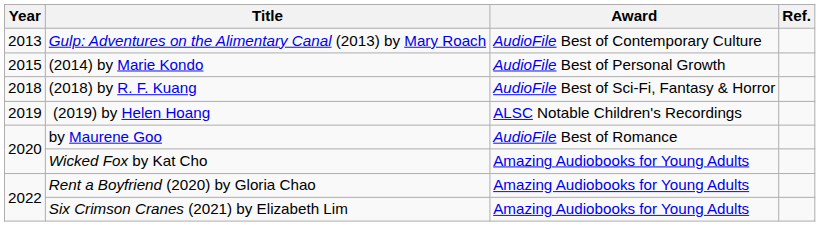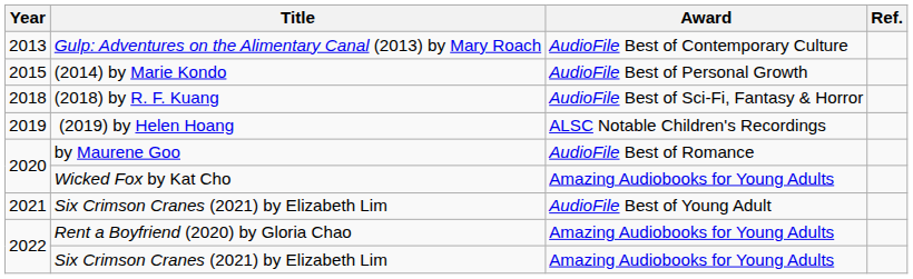 <table class="wikitable sortable mw-collapsible">
 <tr>
 <th>Year</th>
 <th>Title</th>
 <th>Award</th>
 <th>Ref.</th>
 </tr>
 <tr>
 <td>2013</td>
 <td><em><a href='#'>Gulp: Adventures on the Alimentary Canal</a></em> (2013) by <a href='#'>Mary Roach</a></td>
 <td><em><a href='#'>AudioFile</a></em> Best of Contemporary Culture</td>
 <td></td>
 </tr>
 <tr>
 <td>2015</td>
 <td><em></em> (2014) by <a href='#'>Marie Kondo</a></td>
 <td><em><a href='#'>AudioFile</a></em> Best of Personal Growth</td>
 <td></td>
 </tr>
 <tr>
 <td>2018</td>
 <td><em></em> (2018) by <a href='#'>R. F. Kuang</a></td>
 <td><em><a href='#'>AudioFile</a></em> Best of Sci-Fi, Fantasy & Horror</td>
 <td></td>
 </tr>
 <tr>
 <td>2019</td>
 <td><em></em> (2019) by <a href='#'>Helen Hoang</a></td>
 <td><a href='#'>ALSC</a> Notable Children's Recordings</td>
 <td></td>
 </tr>
 <tr>
 <td rowspan="2">2020</td>
 <td><em></em> by <a href='#'>Maurene Goo</a></td>
 <td><em><a href='#'>AudioFile</a></em> Best of Romance</td>
 <td></td>
 </tr>
 <tr>
 <td><em>Wicked Fox</em> by Kat Cho</td>
 <td><a href='#'>Amazing Audiobooks for Young Adults</a></td>
 <td></td>
 </tr>
 <tr>
+<td>2021</td>
+<td><em>Six Crimson Cranes</em> (2021) by Elizabeth Lim</td>
+<td><em><a href='#'>AudioFile</a></em> Best of Young Adult</td>
+<td></td>
+</tr>
+<tr>
 <td rowspan="2">2022</td>
 <td><em>Rent a Boyfriend</em> (2020) by Gloria Chao</td>
 <td><a href='#'>Amazing Audiobooks for Young Adults</a></td>
 <td></td>
 </tr>
 <tr>
 <td><em>Six Crimson Cranes</em> (2021) by Elizabeth Lim</td>
 <td><a href='#'>Amazing Audiobooks for Young Adults</a></td>
 <td></td>
 </tr>
 </table>
